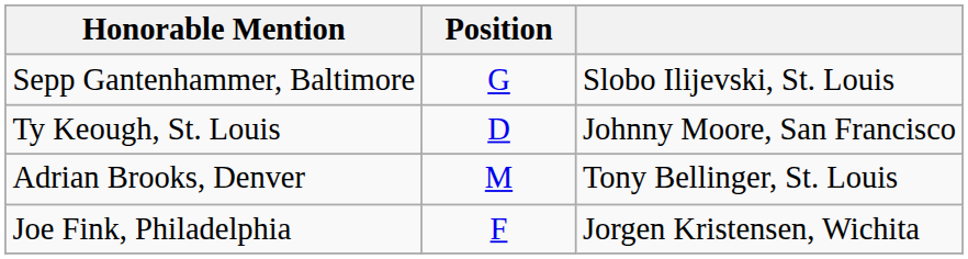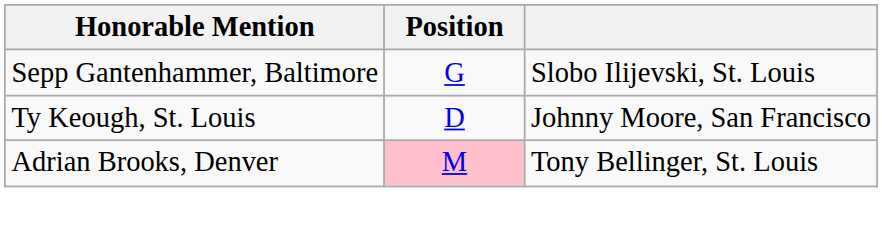 <table class="wikitable">
 <tr>
 <th>Honorable Mention</th>
 <th>  Position  </th>
 <th></th>
 </tr>
 <tr>
 <td>Sepp Gantenhammer, Baltimore</td>
 <td align=center><a href='#'>G</a></td>
 <td>Slobo Ilijevski, St. Louis</td>
 </tr>
 <tr>
 <td>Ty Keough, St. Louis</td>
 <td align=center><a href='#'>D</a></td>
 <td>Johnny Moore, San Francisco</td>
 </tr>
 <tr>
 <td>Adrian Brooks, Denver</td>
-<td align=center><a href='#'>M</a></td>
+<td align=center style="background: pink;"><a href='#'>M</a></td>
 <td>Tony Bellinger, St. Louis</td>
 </tr>
-<tr>
-<td>Joe Fink, Philadelphia</td>
-<td align=center><a href='#'>F</a></td>
-<td>Jorgen Kristensen, Wichita</td>
-</tr>
 </table>
